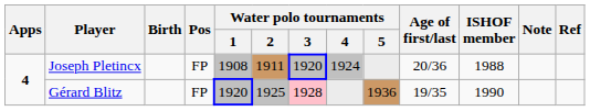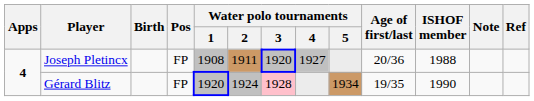 <table class="wikitable sortable" style="text-align: center; font-size: 90%; margin-left: 1em;">
 <tr>
 <th rowspan="2">Apps</th>
 <th rowspan="2">Player</th>
 <th rowspan="2">Birth</th>
 <th rowspan="2">Pos</th>
 <th colspan="5">Water polo tournaments</th>
 <th rowspan="2">Age of<br>first/last</th>
 <th rowspan="2">ISHOF<br>member</th>
 <th rowspan="2">Note</th>
 <th rowspan="2" class="unsortable">Ref</th>
 </tr>
 <tr>
 <th>1</th>
 <th style="width: 2em;" class="unsortable">2</th>
 <th style="width: 2em;" class="unsortable">3</th>
 <th style="width: 2em;" class="unsortable">4</th>
 <th style="width: 2em;" class="unsortable">5</th>
 </tr>
 <tr>
 <td rowspan="2"><strong>4</strong></td>
 <td style="text-align: left;" data-sort-value="Pletincx, Joseph"><a href='#'>Joseph Pletincx</a></td>
 <td></td>
 <td>FP</td>
 <td style="background-color: silver;">1908</td>
 <td style="background-color: #cc9966;">1911</td>
 <td style="border: 2px solid blue; background-color: silver;">1920</td>
-<td style="background-color: silver;">1924</td>
+<td style="background-color: silver;">1927</td>
 <td style="background-color: #ececec;"></td>
 <td>20/36</td>
 <td>1988</td>
 <td style="text-align: left;"></td>
 <td></td>
 </tr>
 <tr>
 <td style="text-align: left;" data-sort-value="Blitz, Gérard"><a href='#'>Gérard Blitz</a></td>
 <td></td>
 <td>FP</td>
 <td style="border: 2px solid blue; background-color: silver;">1920</td>
-<td style="background-color: silver;">1925</td>
+<td style="background-color: silver;">1924</td>
 <td style="background: pink;">1928</td>
 <td style="background-color: #ececec;"></td>
-<td style="background-color: #cc9966;">1936</td>
+<td style="background-color: #cc9966;">1934</td>
 <td>19/35</td>
 <td>1990</td>
 <td style="text-align: left;"></td>
 <td></td>
 </tr>
 </table>
